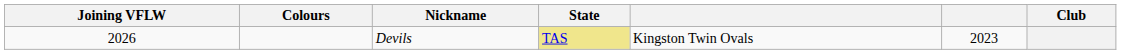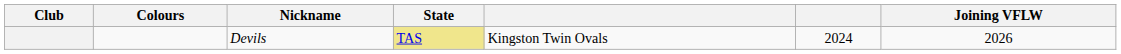 <table class=" wikitable sortable" style="width:100%; text-align:left;">
 <tr>
-<th colspan="1">Joining VFLW</th>
+<th text-align:left;>Club</th>
 <th class="unsortable">Colours</th>
 <th>Nickname</th>
 <th>State</th>
 <th></th>
 <th></th>
-<th text-align:left;>Club</th>
+<th colspan="1">Joining VFLW</th>
 </tr>
 <tr>
-<td style="text-align:center;">2026</td>
+<th style="text-align:left"></th>
 <td></td>
 <td><em>Devils</em></td>
 <td style="background: khaki;"><a href='#'>TAS</a></td>
 <td>Kingston Twin Ovals</td>
-<td style="text-align:center;">2023</td>
-<th style="text-align:left"></th>
+<td style="text-align:center;">2024</td>
+<td style="text-align:center;">2026</td>
 </tr>
 </table>
